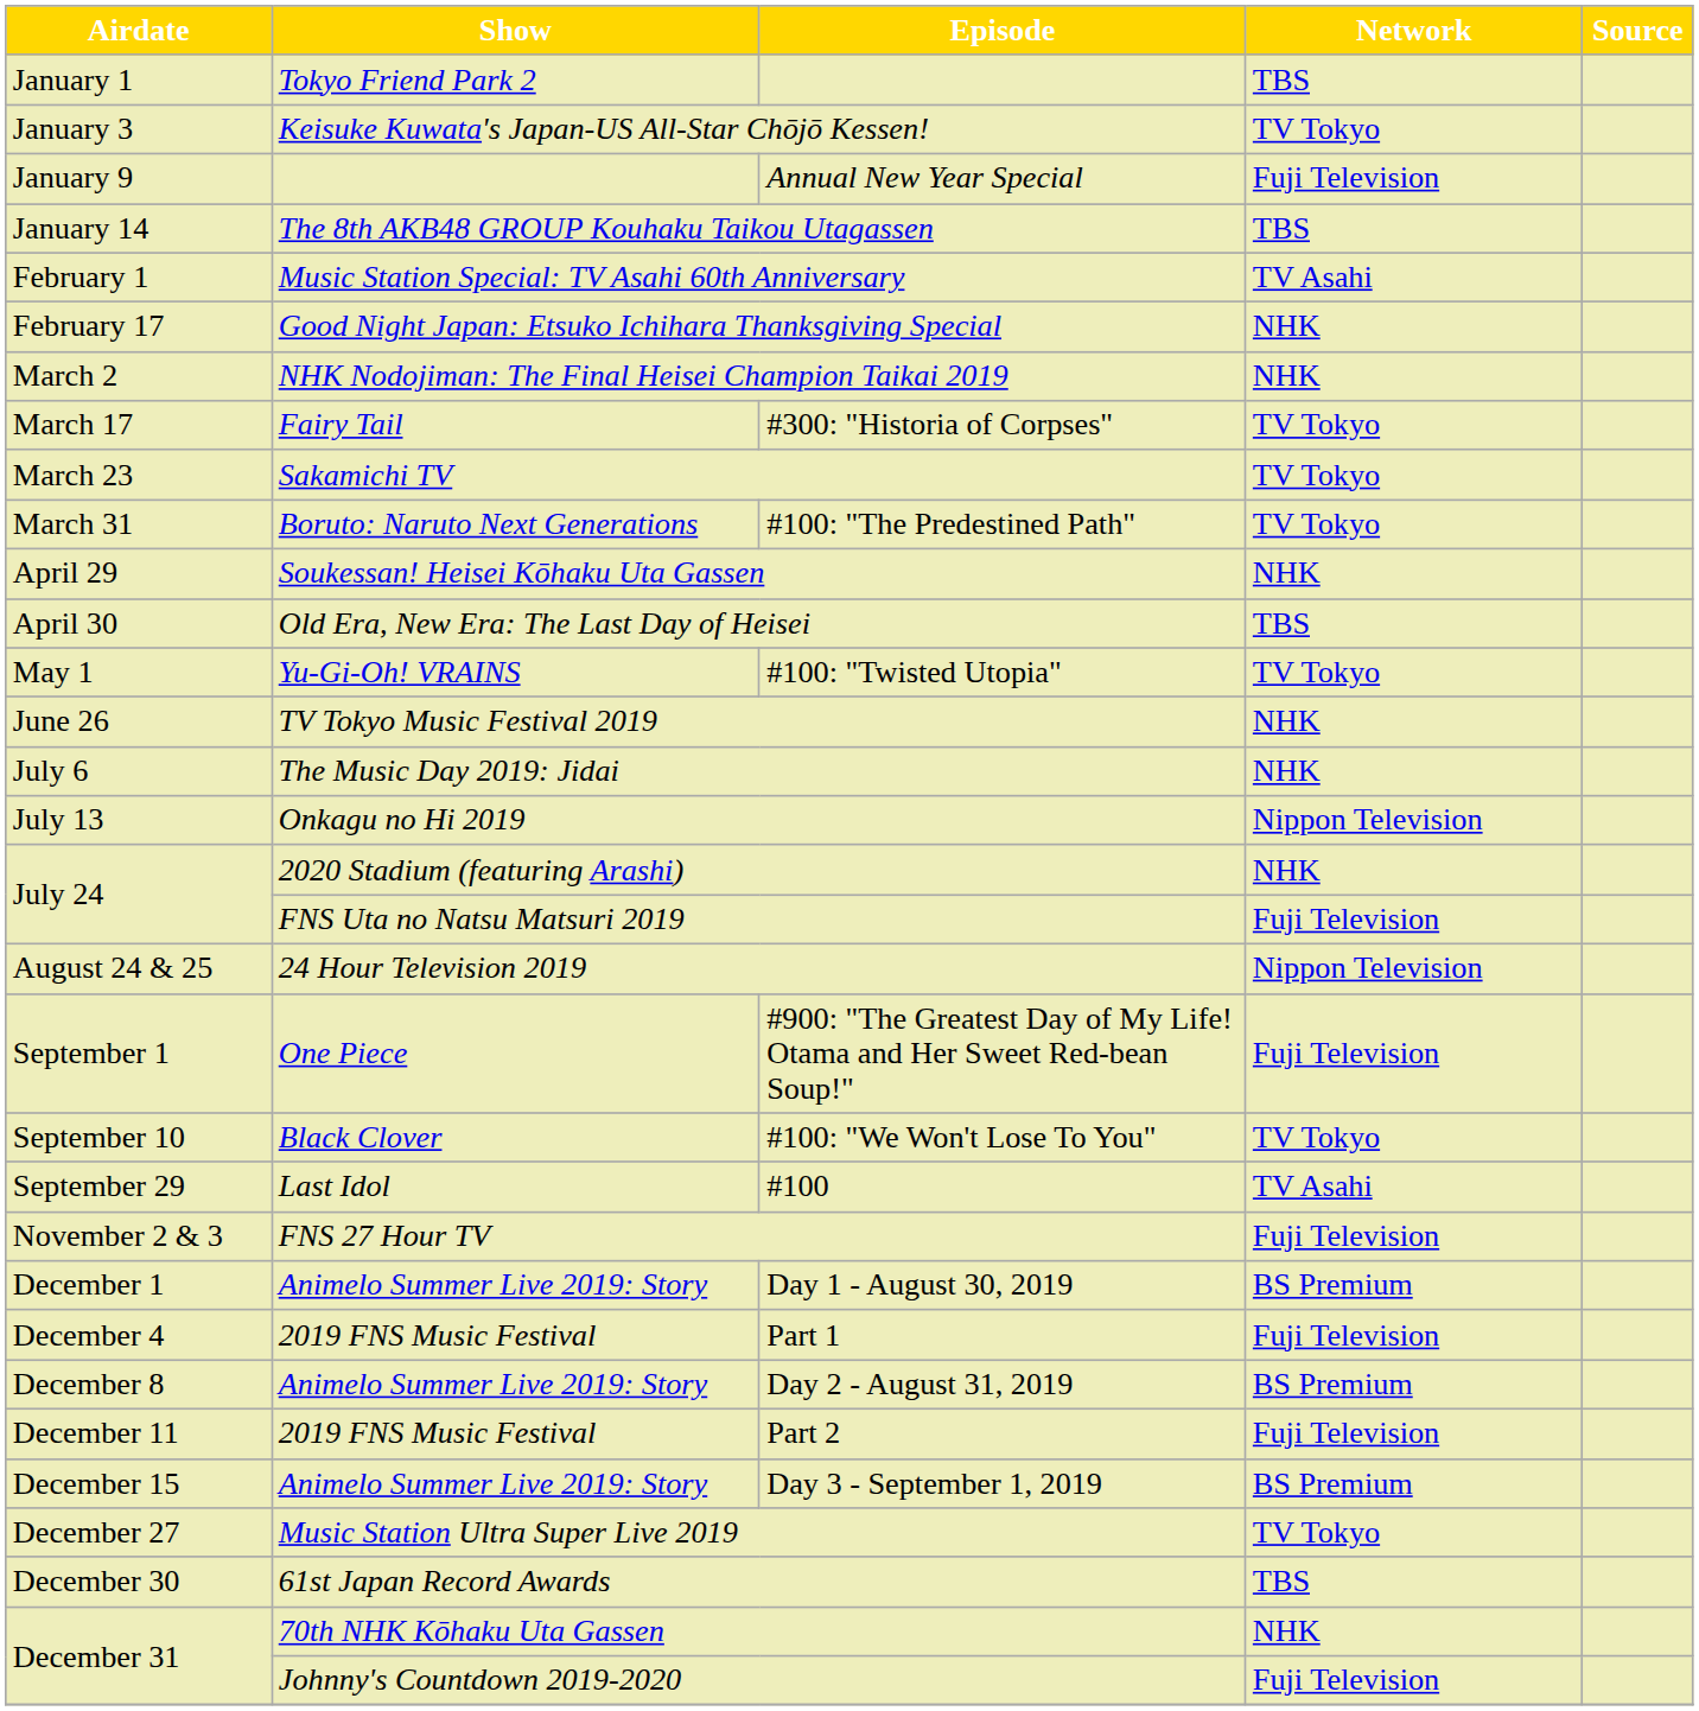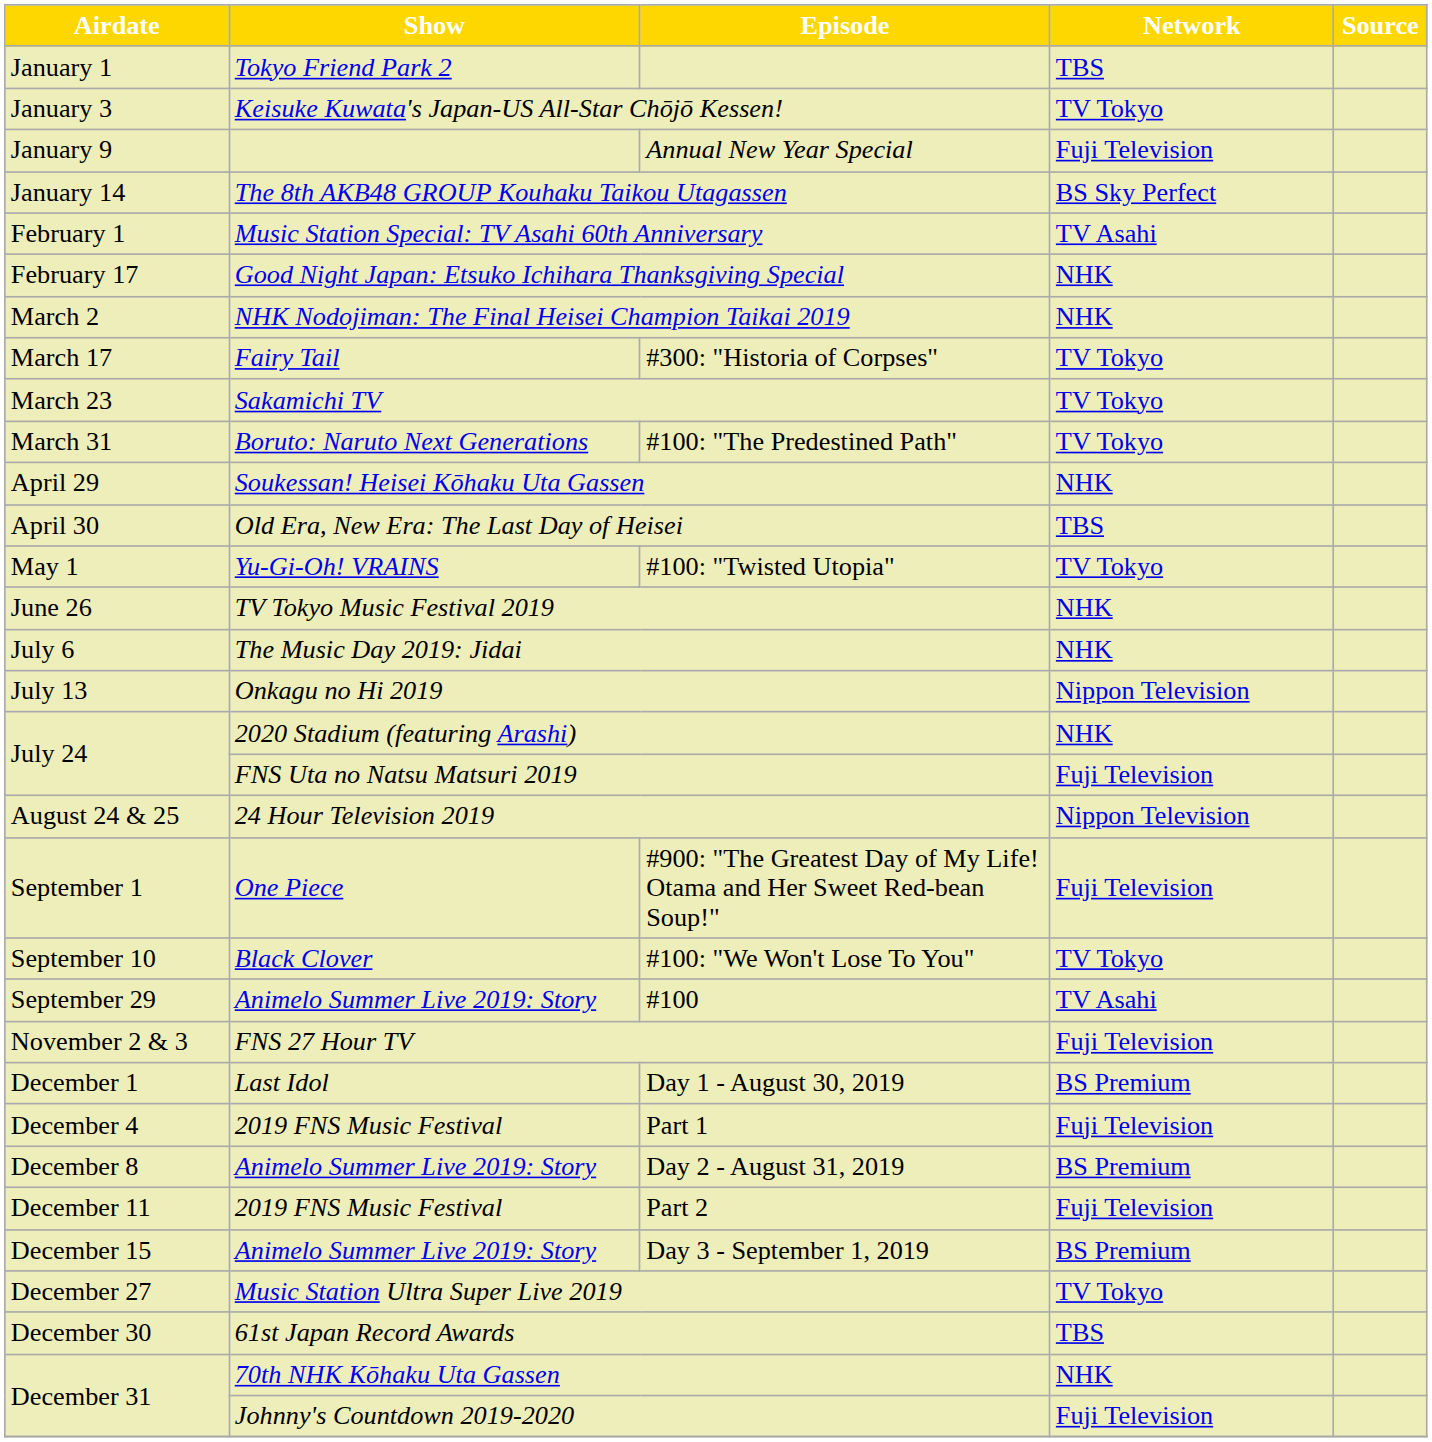 <table class="wikitable" style="background:#EEB">
 <tr>
 <th style="background:gold; color:white;" width="150">Airdate</th>
 <th style="background:gold; color:white;" width="300">Show</th>
 <th style="background:gold; color:white;" width="300">Episode</th>
 <th style="background:gold; color:white;" width="200">Network</th>
 <th style="background:gold; color:white;" width="50">Source</th>
 </tr>
 <tr>
 <td>January 1</td>
 <td><em><a href='#'>Tokyo Friend Park 2</a></em></td>
 <td></td>
 <td><a href='#'>TBS</a></td>
 <td></td>
 </tr>
 <tr>
 <td>January 3</td>
 <td colspan="2"><em><a href='#'>Keisuke Kuwata</a>'s  Japan-US All-Star Chōjō Kessen!</em></td>
 <td><a href='#'>TV Tokyo</a></td>
 <td></td>
 </tr>
 <tr>
 <td>January 9</td>
 <td></td>
 <td><em>Annual New Year Special</em></td>
 <td><a href='#'>Fuji Television</a></td>
 <td></td>
 </tr>
 <tr>
 <td>January 14</td>
 <td colspan="2"><em><a href='#'>The 8th AKB48 GROUP Kouhaku Taikou Utagassen</a></em></td>
-<td><a href='#'>TBS</a></td>
+<td><a href='#'>BS Sky Perfect</a></td>
 <td></td>
 </tr>
 <tr>
 <td>February 1</td>
 <td colspan="2"><em><a href='#'>Music Station Special: TV Asahi 60th Anniversary</a></em></td>
 <td><a href='#'>TV Asahi</a></td>
 <td></td>
 </tr>
 <tr>
 <td>February 17</td>
 <td colspan="2"><em><a href='#'>Good Night Japan: Etsuko Ichihara Thanksgiving Special</a></em></td>
 <td><a href='#'>NHK</a></td>
 <td></td>
 </tr>
 <tr>
 <td>March 2</td>
 <td colspan="2"><em><a href='#'>NHK Nodojiman: The Final Heisei Champion Taikai 2019</a></em></td>
 <td><a href='#'>NHK</a></td>
 <td></td>
 </tr>
 <tr>
 <td>March 17</td>
 <td><em><a href='#'>Fairy Tail</a></em></td>
 <td>#300: "Historia of Corpses"</td>
 <td><a href='#'>TV Tokyo</a></td>
 <td></td>
 </tr>
 <tr>
 <td>March 23</td>
 <td colspan="2"><em><a href='#'>Sakamichi TV</a></em></td>
 <td><a href='#'>TV Tokyo</a></td>
 <td></td>
 </tr>
 <tr>
 <td>March 31</td>
 <td><em><a href='#'>Boruto: Naruto Next Generations</a></em></td>
 <td>#100: "The Predestined Path"</td>
 <td><a href='#'>TV Tokyo</a></td>
 <td></td>
 </tr>
 <tr>
 <td>April 29</td>
 <td colspan="2"><em><a href='#'>Soukessan! Heisei Kōhaku Uta Gassen</a></em></td>
 <td><a href='#'>NHK</a></td>
 <td></td>
 </tr>
 <tr>
 <td>April 30</td>
 <td colspan="2"><em>Old Era, New Era: The Last Day of Heisei</em> </td>
 <td><a href='#'>TBS</a></td>
 <td></td>
 </tr>
 <tr>
 <td>May 1</td>
 <td><em><a href='#'>Yu-Gi-Oh! VRAINS</a></em></td>
 <td>#100: "Twisted Utopia"</td>
 <td><a href='#'>TV Tokyo</a></td>
 <td></td>
 </tr>
 <tr>
 <td>June 26</td>
 <td colspan="2"><em>TV Tokyo Music Festival 2019</em></td>
 <td><a href='#'>NHK</a></td>
 <td></td>
 </tr>
 <tr>
 <td>July 6</td>
 <td colspan="2"><em>The Music Day 2019: Jidai</em></td>
 <td><a href='#'>NHK</a></td>
 <td></td>
 </tr>
 <tr>
 <td>July 13</td>
 <td colspan="2"><em>Onkagu no Hi 2019</em></td>
 <td><a href='#'>Nippon Television</a></td>
 <td></td>
 </tr>
 <tr>
 <td rowspan="2">July 24</td>
 <td colspan="2"><em>2020 Stadium (featuring <a href='#'>Arashi</a>)</em></td>
 <td><a href='#'>NHK</a></td>
 <td></td>
 </tr>
 <tr>
 <td colspan="2"><em>FNS Uta no Natsu Matsuri 2019</em></td>
 <td><a href='#'>Fuji Television</a></td>
 <td></td>
 </tr>
 <tr>
 <td>August 24 & 25</td>
 <td colspan="2"><em>24 Hour Television 2019</em></td>
 <td><a href='#'>Nippon Television</a></td>
 <td></td>
 </tr>
 <tr>
 <td>September 1</td>
 <td><em><a href='#'>One Piece</a></em></td>
 <td>#900: "The Greatest Day of My Life! Otama and Her Sweet Red-bean Soup!"</td>
 <td><a href='#'>Fuji Television</a></td>
 <td></td>
 </tr>
 <tr>
 <td>September 10</td>
 <td><em><a href='#'>Black Clover</a></em></td>
 <td>#100: "We Won't Lose To You"</td>
 <td><a href='#'>TV Tokyo</a></td>
 <td></td>
 </tr>
 <tr>
 <td>September 29</td>
-<td><em>Last Idol</em></td>
+<td><em><a href='#'>Animelo Summer Live 2019: Story</a></em></td>
 <td>#100</td>
 <td><a href='#'>TV Asahi</a></td>
 <td></td>
 </tr>
 <tr>
 <td>November 2 & 3</td>
 <td colspan="2"><em>FNS 27 Hour TV</em></td>
 <td><a href='#'>Fuji Television</a></td>
 <td></td>
 </tr>
 <tr>
 <td>December 1</td>
-<td><em><a href='#'>Animelo Summer Live 2019: Story</a></em></td>
+<td><em>Last Idol</em></td>
 <td>Day 1 - August 30, 2019</td>
 <td><a href='#'>BS Premium</a></td>
 <td></td>
 </tr>
 <tr>
 <td>December 4</td>
 <td><em>2019 FNS Music Festival</em></td>
 <td>Part 1</td>
 <td><a href='#'>Fuji Television</a></td>
 <td></td>
 </tr>
 <tr>
 <td>December 8</td>
 <td><em><a href='#'>Animelo Summer Live 2019: Story</a></em></td>
 <td>Day 2 - August 31, 2019</td>
 <td><a href='#'>BS Premium</a></td>
 <td></td>
 </tr>
 <tr>
 <td>December 11</td>
 <td><em>2019 FNS Music Festival</em></td>
 <td>Part 2</td>
 <td><a href='#'>Fuji Television</a></td>
 <td></td>
 </tr>
 <tr>
 <td>December 15</td>
 <td><em><a href='#'>Animelo Summer Live 2019: Story</a></em></td>
 <td>Day 3 - September 1, 2019</td>
 <td><a href='#'>BS Premium</a></td>
 <td></td>
 </tr>
 <tr>
 <td>December 27</td>
 <td colspan="2"><em><a href='#'>Music Station</a> Ultra Super Live 2019</em></td>
 <td><a href='#'>TV Tokyo</a></td>
 <td></td>
 </tr>
 <tr>
 <td>December 30</td>
 <td colspan="2"><em>61st Japan Record Awards</em></td>
 <td><a href='#'>TBS</a></td>
 <td></td>
 </tr>
 <tr>
 <td rowspan=2>December 31</td>
 <td colspan="2"><em><a href='#'>70th NHK Kōhaku Uta Gassen</a></em></td>
 <td><a href='#'>NHK</a></td>
 <td></td>
 </tr>
 <tr>
 <td colspan="2"><em>Johnny's Countdown 2019-2020</em></td>
 <td><a href='#'>Fuji Television</a></td>
 <td></td>
 </tr>
 <tr>
 </tr>
 </table>
